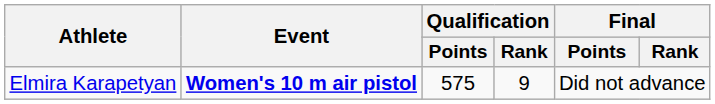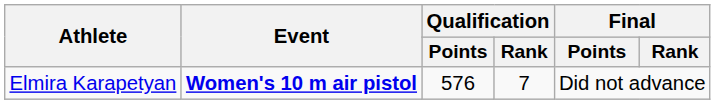 <table class="wikitable" style="font-size:90%">
 <tr>
 <th rowspan="2">Athlete</th>
 <th rowspan="2">Event</th>
 <th colspan=2>Qualification</th>
 <th colspan=2>Final</th>
 </tr>
 <tr style="font-size:95%">
 <th>Points</th>
 <th>Rank</th>
 <th>Points</th>
 <th>Rank</th>
 </tr>
 <tr align=center>
 <td align=left><a href='#'>Elmira Karapetyan</a></td>
 <td align=left><strong><a href='#'>Women's 10 m air pistol</a></strong></td>
-<td>575</td>
-<td>9</td>
+<td>576</td>
+<td>7</td>
 <td colspan=2>Did not advance</td>
 </tr>
 </table>
